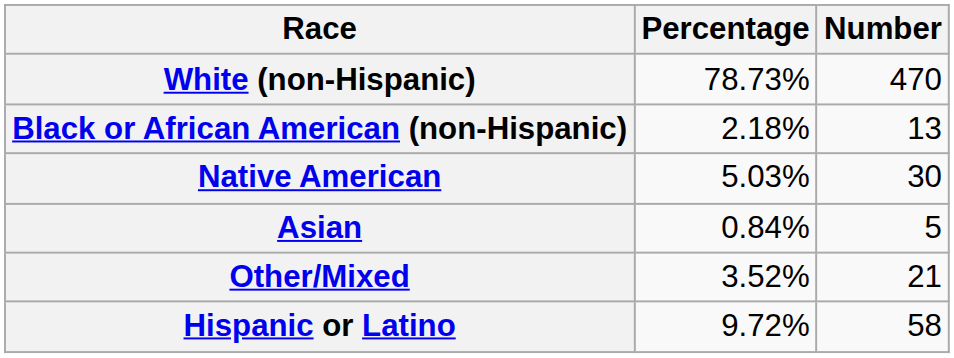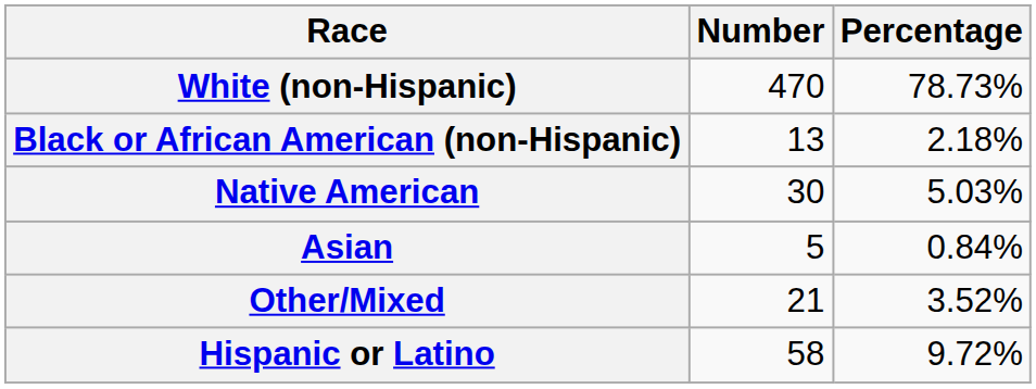 <table class="wikitable" style="text-align:right">
 <tr>
 <th scope="col">Race</th>
+<th scope="col">Number</th>
 <th scope="col">Percentage</th>
-<th scope="col">Number</th>
 </tr>
 <tr>
 <th scope="row"><a href='#'>White</a> (non-Hispanic)</th>
+<td>470</td>
 <td>78.73%</td>
-<td>470</td>
 </tr>
 <tr>
 <th scope="row"><a href='#'>Black or African American</a> (non-Hispanic)</th>
+<td>13</td>
 <td>2.18%</td>
-<td>13</td>
 </tr>
 <tr>
 <th scope="row"><a href='#'>Native American</a></th>
+<td>30</td>
 <td>5.03%</td>
-<td>30</td>
 </tr>
 <tr>
 <th scope="row"><a href='#'>Asian</a></th>
+<td>5</td>
 <td>0.84%</td>
-<td>5</td>
 </tr>
 <tr>
 <th scope="row"><a href='#'>Other/Mixed</a></th>
+<td>21</td>
 <td>3.52%</td>
-<td>21</td>
 </tr>
 <tr>
 <th scope="row"><a href='#'>Hispanic</a> or <a href='#'>Latino</a></th>
+<td>58</td>
 <td>9.72%</td>
-<td>58</td>
 </tr>
 </table>
